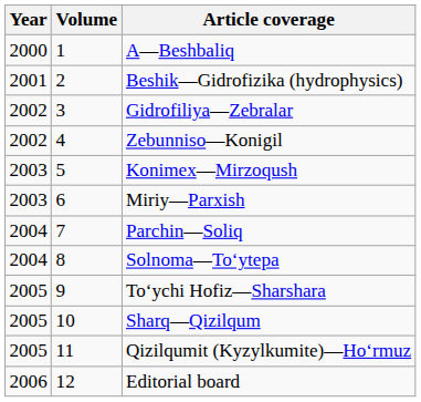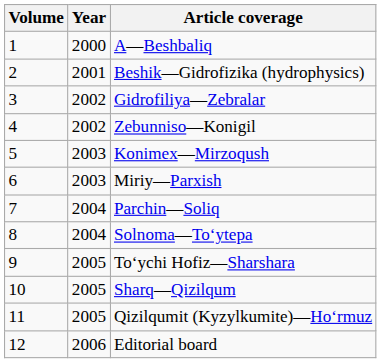 <table class="wikitable">
 <tr>
+<th>Volume</th>
 <th>Year</th>
-<th>Volume</th>
 <th>Article coverage</th>
 </tr>
 <tr>
+<td>1</td>
 <td>2000</td>
-<td>1</td>
 <td><a href='#'>A</a>—<a href='#'>Beshbaliq</a></td>
 </tr>
 <tr>
+<td>2</td>
 <td>2001</td>
-<td>2</td>
 <td><a href='#'>Beshik</a>—Gidrofizika (hydrophysics)</td>
 </tr>
 <tr>
+<td>3</td>
 <td>2002</td>
-<td>3</td>
 <td><a href='#'>Gidrofiliya</a>—<a href='#'>Zebralar</a></td>
 </tr>
 <tr>
+<td>4</td>
 <td>2002</td>
-<td>4</td>
 <td><a href='#'>Zebunniso</a>—Konigil</td>
 </tr>
 <tr>
+<td>5</td>
 <td>2003</td>
-<td>5</td>
 <td><a href='#'>Konimex</a>—<a href='#'>Mirzoqush</a></td>
 </tr>
 <tr>
+<td>6</td>
 <td>2003</td>
-<td>6</td>
 <td>Miriy—<a href='#'>Parxish</a></td>
 </tr>
 <tr>
+<td>7</td>
 <td>2004</td>
-<td>7</td>
 <td><a href='#'>Parchin</a>—<a href='#'>Soliq</a></td>
 </tr>
 <tr>
+<td>8</td>
 <td>2004</td>
-<td>8</td>
 <td><a href='#'>Solnoma</a>—<a href='#'>Toʻytepa</a></td>
 </tr>
 <tr>
+<td>9</td>
 <td>2005</td>
-<td>9</td>
 <td Toʻychi hofiz>Toʻychi Hofiz—<a href='#'>Sharshara</a></td>
 </tr>
 <tr>
+<td>10</td>
 <td>2005</td>
-<td>10</td>
 <td><a href='#'>Sharq</a>—<a href='#'>Qizilqum</a></td>
 </tr>
 <tr>
+<td>11</td>
 <td>2005</td>
-<td>11</td>
 <td>Qizilqumit (Kyzylkumite)—<a href='#'>Hoʻrmuz</a></td>
 </tr>
 <tr>
+<td>12</td>
 <td>2006</td>
-<td>12</td>
 <td>Editorial board</td>
 </tr>
 </table>
